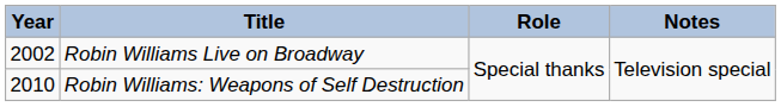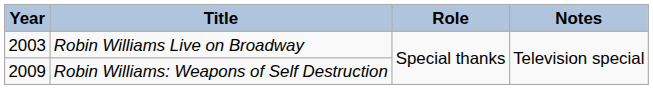 <table class="wikitable" style="font-size:95%;">
 <tr>
 <th style="background:#B0C4DE;">Year</th>
 <th style="background:#B0C4DE;">Title</th>
 <th style="background:#B0C4DE;">Role</th>
 <th style="background:#B0C4DE;">Notes</th>
 </tr>
 <tr>
-<td>2002</td>
+<td>2003</td>
 <td><em>Robin Williams Live on Broadway</em></td>
 <td rowspan=2>Special thanks</td>
 <td rowspan=2>Television special</td>
 </tr>
 <tr>
-<td>2010</td>
+<td>2009</td>
 <td><em>Robin Williams: Weapons of Self Destruction</em></td>
 </tr>
 </table>
